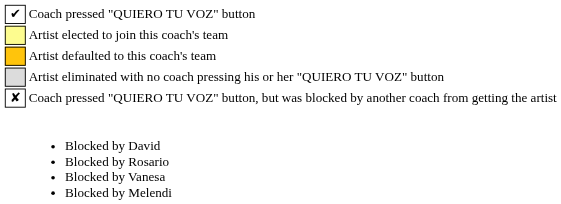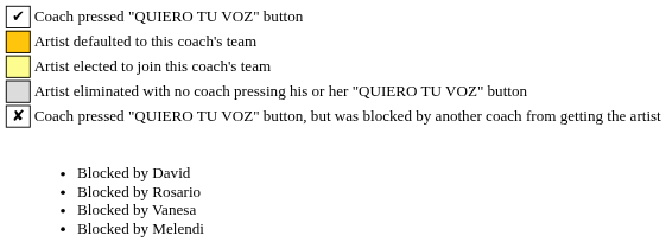 <table class="toccolours" style="font-size: 90%; white-space: nowrap">
 <tr>
 <td style="background:white; border:1px solid black"> ✔ </td>
 <td>Coach pressed "QUIERO TU VOZ" button</td>
 </tr>
 <tr>
+<td style="background:#ffc40c; border:1px solid black">    </td>
+<td>Artist defaulted to this coach's team</td>
+</tr>
+<tr>
 <td style="background:#fdfc8f; border:1px solid black">    </td>
 <td>Artist elected to join this coach's team</td>
-</tr>
-<tr>
-<td style="background:#ffc40c; border:1px solid black">    </td>
-<td>Artist defaulted to this coach's team</td>
 </tr>
 <tr>
 <td style="background:#dcdcdc; border:1px solid black">    </td>
 <td>Artist eliminated with no coach pressing his or her "QUIERO TU VOZ" button</td>
 </tr>
 <tr>
 <td style="background:white; border:1px solid black"> ✘ </td>
 <td>Coach pressed "QUIERO TU VOZ" button, but was blocked by another coach from getting the artist</td>
 </tr>
 <tr>
 <td></td>
 <td><br><ul><li> Blocked by David</li><li> Blocked by Rosario</li><li> Blocked by Vanesa</li><li> Blocked by Melendi</li></ul></td>
 </tr>
 </table>
